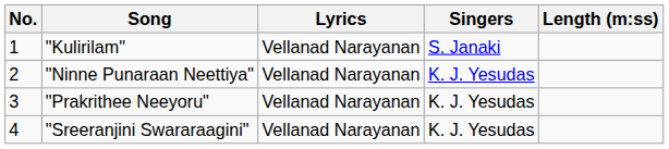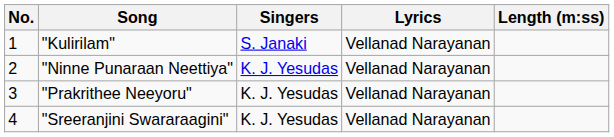 <table class="wikitable" style="font-size:95%;">
 <tr>
 <th>No.</th>
 <th>Song</th>
+<th>Singers</th>
 <th>Lyrics</th>
-<th>Singers</th>
 <th>Length (m:ss)</th>
 </tr>
 <tr>
 <td>1</td>
 <td>"Kulirilam"</td>
+<td><a href='#'>S. Janaki</a></td>
 <td>Vellanad Narayanan</td>
-<td><a href='#'>S. Janaki</a></td>
 <td></td>
 </tr>
 <tr>
 <td>2</td>
 <td>"Ninne Punaraan Neettiya"</td>
+<td><a href='#'>K. J. Yesudas</a></td>
 <td>Vellanad Narayanan</td>
-<td><a href='#'>K. J. Yesudas</a></td>
 <td></td>
 </tr>
 <tr>
 <td>3</td>
 <td>"Prakrithee Neeyoru"</td>
+<td>K. J. Yesudas</td>
 <td>Vellanad Narayanan</td>
-<td>K. J. Yesudas</td>
 <td></td>
 </tr>
 <tr>
 <td>4</td>
 <td>"Sreeranjini Swararaagini"</td>
+<td>K. J. Yesudas</td>
 <td>Vellanad Narayanan</td>
-<td>K. J. Yesudas</td>
 <td></td>
 </tr>
 </table>
